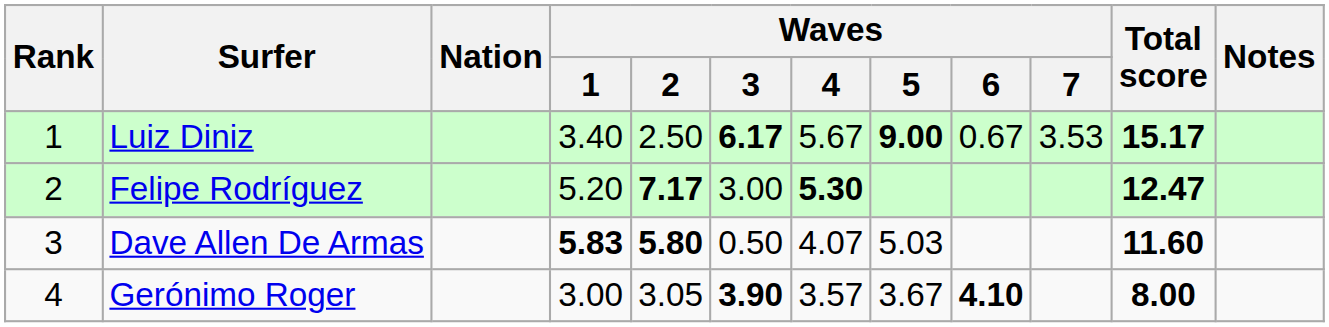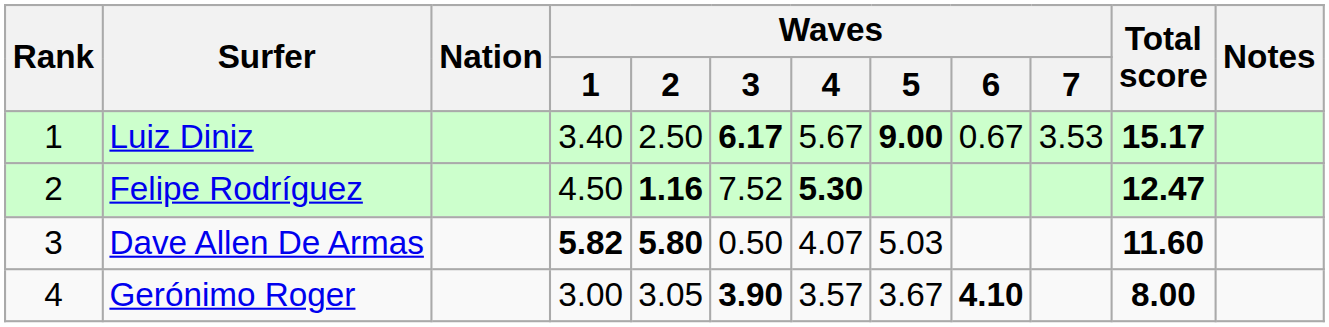 <table class="wikitable sortable" style="text-align:center">
 <tr>
 <th rowspan=2>Rank</th>
 <th rowspan=2>Surfer</th>
 <th rowspan=2>Nation</th>
 <th colspan=7>Waves</th>
 <th rowspan=2>Total<br>score</th>
 <th rowspan=2>Notes</th>
 </tr>
 <tr>
 <th>1</th>
 <th>2</th>
 <th>3</th>
 <th>4</th>
 <th>5</th>
 <th>6</th>
 <th>7</th>
 </tr>
 <tr bgcolor=ccffcc>
 <td>1</td>
 <td align=left><a href='#'>Luiz Diniz</a></td>
 <td align=left></td>
 <td>3.40</td>
 <td>2.50</td>
 <td><strong>6.17</strong></td>
 <td>5.67</td>
 <td><strong>9.00</strong></td>
 <td>0.67</td>
 <td>3.53</td>
 <td><strong>15.17</strong></td>
 <td></td>
 </tr>
 <tr bgcolor=ccffcc>
 <td>2</td>
 <td align=left><a href='#'>Felipe Rodríguez</a></td>
 <td align=left></td>
-<td>5.20</td>
-<td><strong>7.17</strong></td>
-<td>3.00</td>
+<td>4.50</td>
+<td><strong>1.16</strong></td>
+<td>7.52</td>
 <td><strong>5.30</strong></td>
 <td></td>
 <td></td>
 <td></td>
 <td><strong>12.47</strong></td>
 <td></td>
 </tr>
 <tr>
 <td>3</td>
 <td align=left><a href='#'>Dave Allen De Armas</a></td>
 <td align=left></td>
-<td><strong>5.83</strong></td>
+<td><strong>5.82</strong></td>
 <td><strong>5.80</strong></td>
 <td>0.50</td>
 <td>4.07</td>
 <td>5.03</td>
 <td></td>
 <td></td>
 <td><strong>11.60</strong></td>
 <td></td>
 </tr>
 <tr>
 <td>4</td>
 <td align=left><a href='#'>Gerónimo Roger</a></td>
 <td align=left></td>
 <td>3.00</td>
 <td>3.05</td>
 <td><strong>3.90</strong></td>
 <td>3.57</td>
 <td>3.67</td>
 <td><strong>4.10</strong></td>
 <td></td>
 <td><strong>8.00</strong></td>
 <td></td>
 </tr>
 </table>
